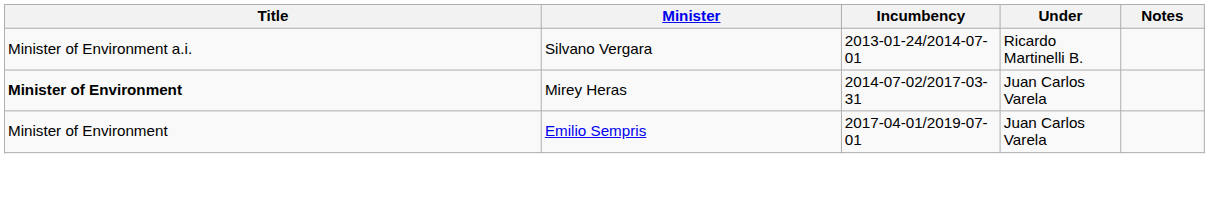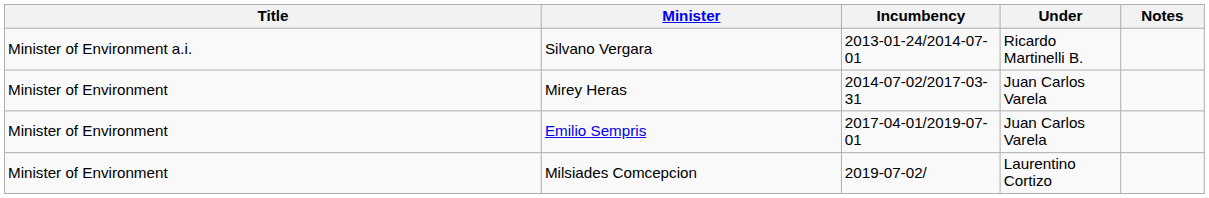 <table class="wikitable" style="width:100%;">
 <tr>
 <th>Title</th>
 <th style="width:25%;"><a href='#'>Minister</a></th>
 <th style="width:160px;">Incumbency</th>
 <th style="width:10%;">Under</th>
 <th style="width:7%;">Notes</th>
 </tr>
 <tr>
 <td>Minister of Environment a.i.</td>
 <td>Silvano Vergara</td>
 <td>2013-01-24/2014-07-01</td>
 <td>Ricardo Martinelli B.</td>
 <td></td>
 </tr>
 <tr>
-<td><strong>Minister of Environment</strong></td>
+<td>Minister of Environment</td>
 <td>Mirey Heras</td>
 <td>2014-07-02/2017-03-31</td>
 <td>Juan Carlos Varela</td>
 <td></td>
 </tr>
 <tr>
 <td>Minister of Environment</td>
 <td><a href='#'>Emilio Sempris</a></td>
 <td>2017-04-01/2019-07-01</td>
 <td>Juan Carlos Varela</td>
 <td></td>
 </tr>
+<tr>
+<td>Minister of Environment</td>
+<td>Milsiades Comcepcion</td>
+<td>2019-07-02/</td>
+<td>Laurentino Cortizo</td>
+<td></td>
+</tr>
 </table>
